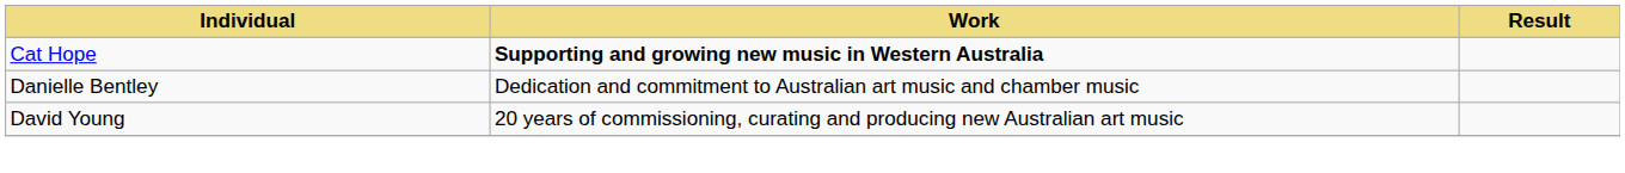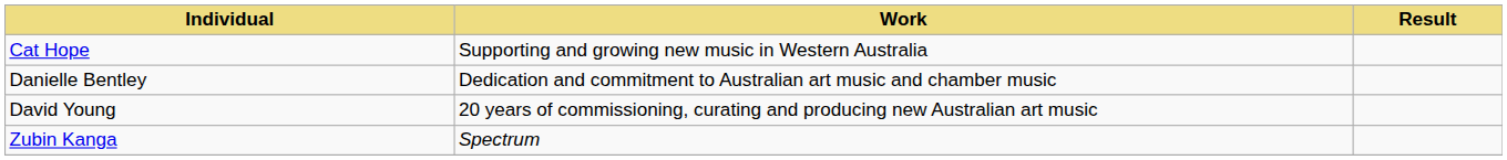 <table class="wikitable" width=100%>
 <tr>
 <th style="width:30%;background:#EEDD82;">Individual</th>
 <th style="width:60%;background:#EEDD82;">Work</th>
 <th style="width:10%;background:#EEDD82;">Result<br></th>
 </tr>
 <tr>
 <td><a href='#'>Cat Hope</a></td>
-<td><strong>Supporting and growing new music in Western Australia</strong></td>
+<td>Supporting and growing new music in Western Australia</td>
 <td></td>
 </tr>
 <tr>
 <td>Danielle Bentley</td>
 <td>Dedication and commitment to Australian art music and chamber music</td>
 <td></td>
 </tr>
 <tr>
 <td>David Young</td>
 <td>20 years of commissioning, curating and producing new Australian art music</td>
 <td></td>
 </tr>
 <tr>
+<td><a href='#'>Zubin Kanga</a></td>
+<td><em>Spectrum</em></td>
+<td></td>
+</tr>
+<tr>
 </tr>
 </table>
